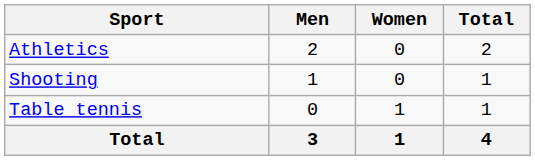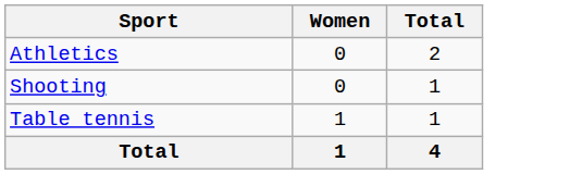 <table class="wikitable sortable" style="text-align:center;">
 <tr>
 <th width=180>Sport</th>
-<th width=55>Men</th>
 <th width=55>Women</th>
 <th width=55>Total</th>
 </tr>
 <tr>
 <td align=left><a href='#'>Athletics</a></td>
-<td>2</td>
 <td>0</td>
 <td>2</td>
 </tr>
 <tr>
 <td align=left><a href='#'>Shooting</a></td>
-<td>1</td>
 <td>0</td>
 <td>1</td>
 </tr>
 <tr>
 <td align=left><a href='#'>Table tennis</a></td>
-<td>0</td>
 <td>1</td>
 <td>1</td>
 </tr>
 <tr>
 <th>Total</th>
-<th>3</th>
 <th>1</th>
 <th>4</th>
 </tr>
 </table>
